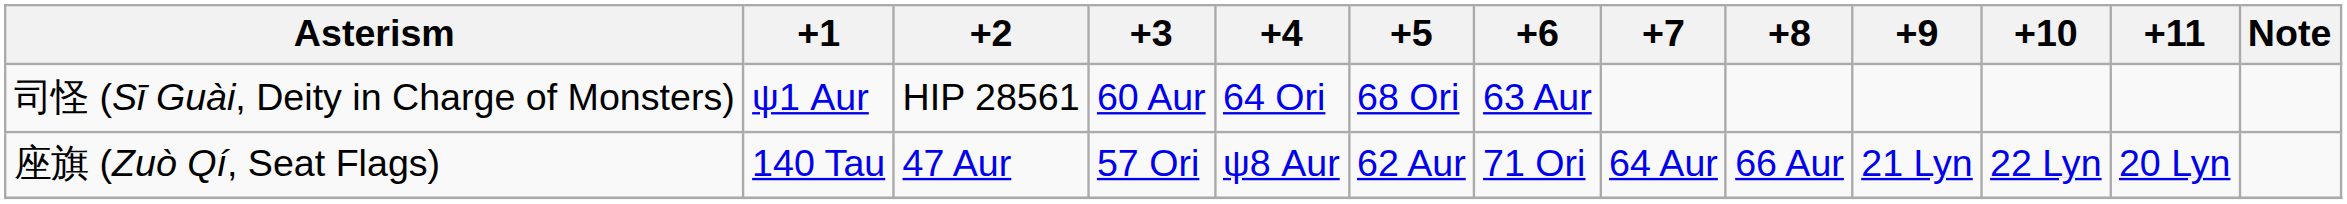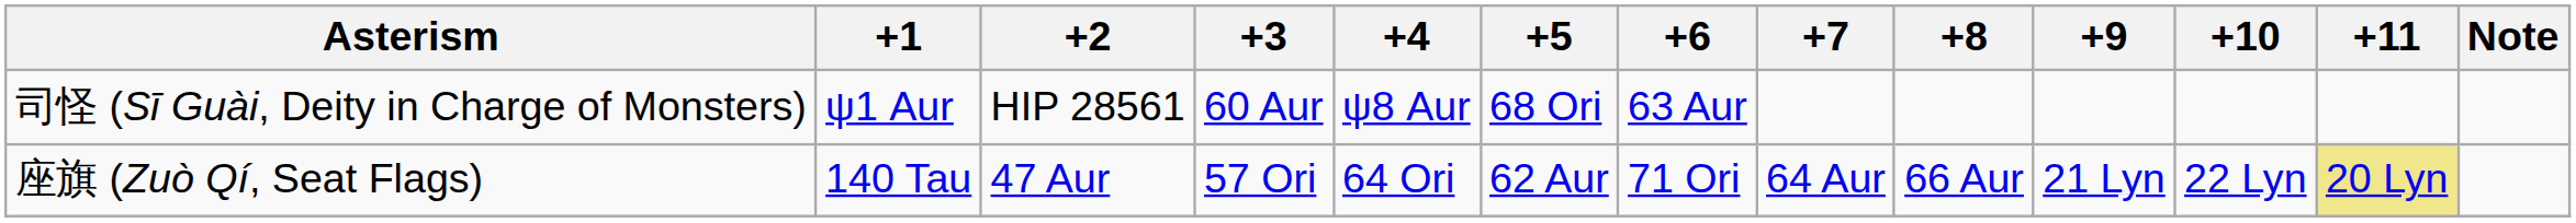 <table class = "wikitable">
 <tr>
 <th>Asterism</th>
 <th>+1</th>
 <th>+2</th>
 <th>+3</th>
 <th>+4</th>
 <th>+5</th>
 <th>+6</th>
 <th>+7</th>
 <th>+8</th>
 <th>+9</th>
 <th>+10</th>
 <th>+11</th>
 <th>Note</th>
 </tr>
 <tr>
 <td>司怪 (<em>Sī Guài</em>, Deity in Charge of Monsters)</td>
 <td><a href='#'>ψ1 Aur</a></td>
 <td>HIP 28561</td>
 <td><a href='#'>60 Aur</a></td>
-<td><a href='#'>64 Ori</a></td>
+<td><a href='#'>ψ8 Aur</a></td>
 <td><a href='#'>68 Ori</a></td>
 <td><a href='#'>63 Aur</a></td>
 <td></td>
 <td></td>
 <td></td>
 <td></td>
 <td></td>
 <td></td>
 </tr>
 <tr>
 <td>座旗 (<em>Zuò Qí</em>, Seat Flags)</td>
 <td><a href='#'>140 Tau</a></td>
 <td><a href='#'>47 Aur</a></td>
 <td><a href='#'>57 Ori</a></td>
-<td><a href='#'>ψ8 Aur</a></td>
+<td><a href='#'>64 Ori</a></td>
 <td><a href='#'>62 Aur</a></td>
 <td><a href='#'>71 Ori</a></td>
 <td><a href='#'>64 Aur</a></td>
 <td><a href='#'>66 Aur</a></td>
 <td><a href='#'>21 Lyn</a></td>
 <td><a href='#'>22 Lyn</a></td>
-<td><a href='#'>20 Lyn</a></td>
+<td style="background: khaki;"><a href='#'>20 Lyn</a></td>
 <td></td>
 </tr>
 <tr>
 </tr>
 </table>
